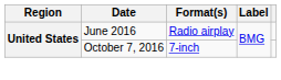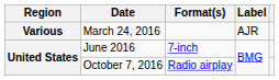 <table class="wikitable plainrowheaders">
 <tr>
 <th scope="col">Region</th>
 <th scope="col">Date</th>
 <th scope="col">Format(s)</th>
 <th scope="col">Label</th>
 <th scope="col"></th>
 </tr>
 <tr>
+<th scope="row">Various</th>
+<td>March 24, 2016</td>
+<td></td>
+<td>AJR</td>
+<td style="text-align:center;"></td>
+</tr>
+<tr>
 <th scope="row" rowspan="2">United States</th>
 <td>June 2016</td>
-<td><a href='#'>Radio airplay</a></td>
+<td><a href='#'>7-inch</a></td>
 <td rowspan="2"><a href='#'>BMG</a></td>
 <td style="text-align:center;"></td>
 </tr>
 <tr>
 <td>October 7, 2016</td>
-<td><a href='#'>7-inch</a></td>
+<td><a href='#'>Radio airplay</a></td>
 <td style="text-align:center;"></td>
 </tr>
 </table>
